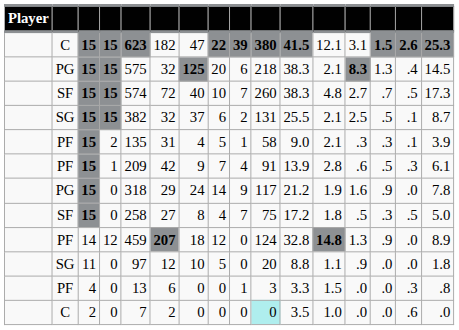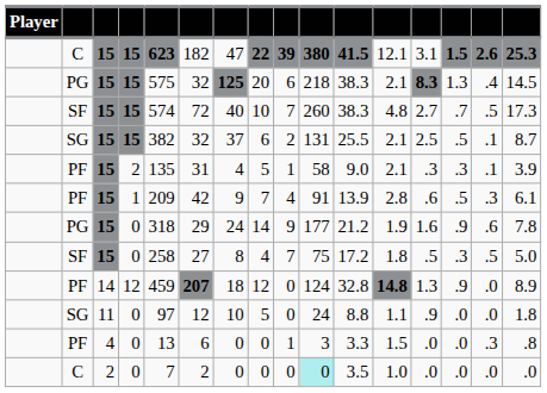 <table class="wikitable sortable" style="font-size: 95%; text-align:right;">
 <tr>
 <th style="background:#010101; color:#FFFFFF; border-top:#8D9093 3px solid; border-bottom:#8D9093 3px solid;">Player</th>
 <th style="background:#010101; color:#FFFFFF; border-top:#8D9093 3px solid; border-bottom:#8D9093 3px solid;"></th>
 <th style="background:#010101; color:#FFFFFF; border-top:#8D9093 3px solid; border-bottom:#8D9093 3px solid;"></th>
 <th style="background:#010101; color:#FFFFFF; border-top:#8D9093 3px solid; border-bottom:#8D9093 3px solid;"></th>
 <th style="background:#010101; color:#FFFFFF; border-top:#8D9093 3px solid; border-bottom:#8D9093 3px solid;"></th>
 <th style="background:#010101; color:#FFFFFF; border-top:#8D9093 3px solid; border-bottom:#8D9093 3px solid;"></th>
 <th style="background:#010101; color:#FFFFFF; border-top:#8D9093 3px solid; border-bottom:#8D9093 3px solid;"></th>
 <th style="background:#010101; color:#FFFFFF; border-top:#8D9093 3px solid; border-bottom:#8D9093 3px solid;"></th>
 <th style="background:#010101; color:#FFFFFF; border-top:#8D9093 3px solid; border-bottom:#8D9093 3px solid;"></th>
 <th style="background:#010101; color:#FFFFFF; border-top:#8D9093 3px solid; border-bottom:#8D9093 3px solid;"></th>
 <th style="background:#010101; color:#FFFFFF; border-top:#8D9093 3px solid; border-bottom:#8D9093 3px solid;"></th>
 <th style="background:#010101; color:#FFFFFF; border-top:#8D9093 3px solid; border-bottom:#8D9093 3px solid;"></th>
 <th style="background:#010101; color:#FFFFFF; border-top:#8D9093 3px solid; border-bottom:#8D9093 3px solid;"></th>
 <th style="background:#010101; color:#FFFFFF; border-top:#8D9093 3px solid; border-bottom:#8D9093 3px solid;"></th>
 <th style="background:#010101; color:#FFFFFF; border-top:#8D9093 3px solid; border-bottom:#8D9093 3px solid;"></th>
 <th style="background:#010101; color:#FFFFFF; border-top:#8D9093 3px solid; border-bottom:#8D9093 3px solid;"></th>
 </tr>
 <tr>
 <td style="text-align:left;"></td>
 <td style="text-align:center;">C</td>
 <td style="background:#8D9093; color:#010101;"><strong>15</strong></td>
 <td style="background:#8D9093; color:#010101;"><strong>15</strong></td>
 <td style="background:#8D9093; color:#010101;"><strong>623</strong></td>
 <td>182</td>
 <td>47</td>
 <td style="background:#8D9093; color:#010101;"><strong>22</strong></td>
 <td style="background:#8D9093; color:#010101;"><strong>39</strong></td>
 <td style="background:#8D9093; color:#010101;"><strong>380</strong></td>
 <td style="background:#8D9093; color:#010101;"><strong>41.5</strong></td>
 <td>12.1</td>
 <td>3.1</td>
 <td style="background:#8D9093; color:#010101;"><strong>1.5</strong></td>
 <td style="background:#8D9093; color:#010101;"><strong>2.6</strong></td>
 <td style="background:#8D9093; color:#010101;"><strong>25.3</strong></td>
 </tr>
 <tr>
 <td style="text-align:left;"></td>
 <td style="text-align:center;">PG</td>
 <td style="background:#8D9093; color:#010101;"><strong>15</strong></td>
 <td style="background:#8D9093; color:#010101;"><strong>15</strong></td>
 <td>575</td>
 <td>32</td>
 <td style="background:#8D9093; color:#010101;"><strong>125</strong></td>
 <td>20</td>
 <td>6</td>
 <td>218</td>
 <td>38.3</td>
 <td>2.1</td>
 <td style="background:#8D9093; color:#010101;"><strong>8.3</strong></td>
 <td>1.3</td>
 <td>.4</td>
 <td>14.5</td>
 </tr>
 <tr>
 <td style="text-align:left;"></td>
 <td style="text-align:center;">SF</td>
 <td style="background:#8D9093; color:#010101;"><strong>15</strong></td>
 <td style="background:#8D9093; color:#010101;"><strong>15</strong></td>
 <td>574</td>
 <td>72</td>
 <td>40</td>
 <td>10</td>
 <td>7</td>
 <td>260</td>
 <td>38.3</td>
 <td>4.8</td>
 <td>2.7</td>
 <td>.7</td>
 <td>.5</td>
 <td>17.3</td>
 </tr>
 <tr>
 <td style="text-align:left;"></td>
 <td style="text-align:center;">SG</td>
 <td style="background:#8D9093; color:#010101;"><strong>15</strong></td>
 <td style="background:#8D9093; color:#010101;"><strong>15</strong></td>
 <td>382</td>
 <td>32</td>
 <td>37</td>
 <td>6</td>
 <td>2</td>
 <td>131</td>
 <td>25.5</td>
 <td>2.1</td>
 <td>2.5</td>
 <td>.5</td>
 <td>.1</td>
 <td>8.7</td>
 </tr>
 <tr>
 <td style="text-align:left;"></td>
 <td style="text-align:center;">PF</td>
 <td style="background:#8D9093; color:#010101;"><strong>15</strong></td>
 <td>2</td>
 <td>135</td>
 <td>31</td>
 <td>4</td>
 <td>5</td>
 <td>1</td>
 <td>58</td>
 <td>9.0</td>
 <td>2.1</td>
 <td>.3</td>
 <td>.3</td>
 <td>.1</td>
 <td>3.9</td>
 </tr>
 <tr>
 <td style="text-align:left;"></td>
 <td style="text-align:center;">PF</td>
 <td style="background:#8D9093; color:#010101;"><strong>15</strong></td>
 <td>1</td>
 <td>209</td>
 <td>42</td>
 <td>9</td>
 <td>7</td>
 <td>4</td>
 <td>91</td>
 <td>13.9</td>
 <td>2.8</td>
 <td>.6</td>
 <td>.5</td>
 <td>.3</td>
 <td>6.1</td>
 </tr>
 <tr>
 <td style="text-align:left;"></td>
 <td style="text-align:center;">PG</td>
 <td style="background:#8D9093; color:#010101;"><strong>15</strong></td>
 <td>0</td>
 <td>318</td>
 <td>29</td>
 <td>24</td>
 <td>14</td>
 <td>9</td>
-<td>117</td>
+<td>177</td>
 <td>21.2</td>
 <td>1.9</td>
 <td>1.6</td>
 <td>.9</td>
-<td>.0</td>
+<td>.6</td>
 <td>7.8</td>
 </tr>
 <tr>
 <td style="text-align:left;"></td>
 <td style="text-align:center;">SF</td>
 <td style="background:#8D9093; color:#010101;"><strong>15</strong></td>
 <td>0</td>
 <td>258</td>
 <td>27</td>
 <td>8</td>
 <td>4</td>
 <td>7</td>
 <td>75</td>
 <td>17.2</td>
 <td>1.8</td>
 <td>.5</td>
 <td>.3</td>
 <td>.5</td>
 <td>5.0</td>
 </tr>
 <tr>
 <td style="text-align:left;"></td>
 <td style="text-align:center;">PF</td>
 <td>14</td>
 <td>12</td>
 <td>459</td>
 <td style="background:#8D9093; color:#010101;"><strong>207</strong></td>
 <td>18</td>
 <td>12</td>
 <td>0</td>
 <td>124</td>
 <td>32.8</td>
 <td style="background:#8D9093; color:#010101;"><strong>14.8</strong></td>
 <td>1.3</td>
 <td>.9</td>
 <td>.0</td>
 <td>8.9</td>
 </tr>
 <tr>
 <td style="text-align:left;"></td>
 <td style="text-align:center;">SG</td>
 <td>11</td>
 <td>0</td>
 <td>97</td>
 <td>12</td>
 <td>10</td>
 <td>5</td>
 <td>0</td>
-<td>20</td>
+<td>24</td>
 <td>8.8</td>
 <td>1.1</td>
 <td>.9</td>
 <td>.0</td>
 <td>.0</td>
 <td>1.8</td>
 </tr>
 <tr>
 <td style="text-align:left;"></td>
 <td style="text-align:center;">PF</td>
 <td>4</td>
 <td>0</td>
 <td>13</td>
 <td>6</td>
 <td>0</td>
 <td>0</td>
 <td>1</td>
 <td>3</td>
 <td>3.3</td>
 <td>1.5</td>
 <td>.0</td>
 <td>.0</td>
 <td>.3</td>
 <td>.8</td>
 </tr>
 <tr>
 <td style="text-align:left;"></td>
 <td style="text-align:center;">C</td>
 <td>2</td>
 <td>0</td>
 <td>7</td>
 <td>2</td>
 <td>0</td>
 <td>0</td>
 <td>0</td>
 <td style="background: paleturquoise;">0</td>
 <td>3.5</td>
 <td>1.0</td>
 <td>.0</td>
 <td>.0</td>
-<td>.6</td>
+<td>.0</td>
 <td>.0</td>
 </tr>
 </table>
